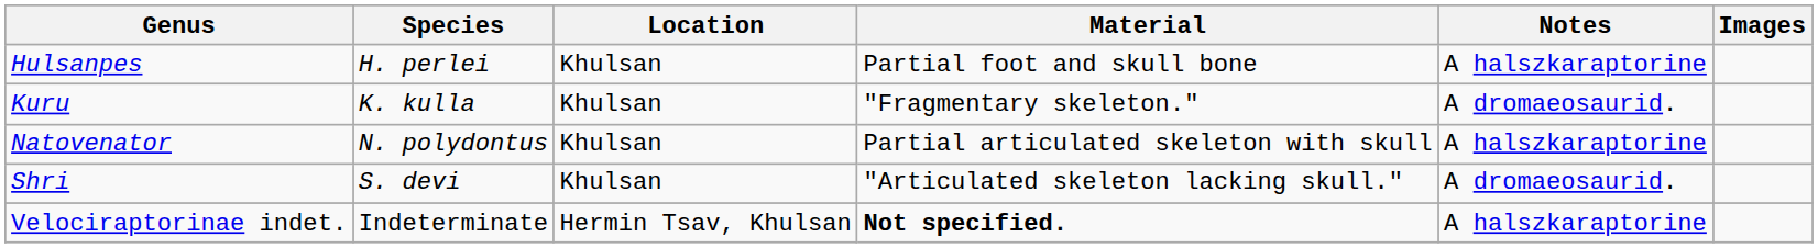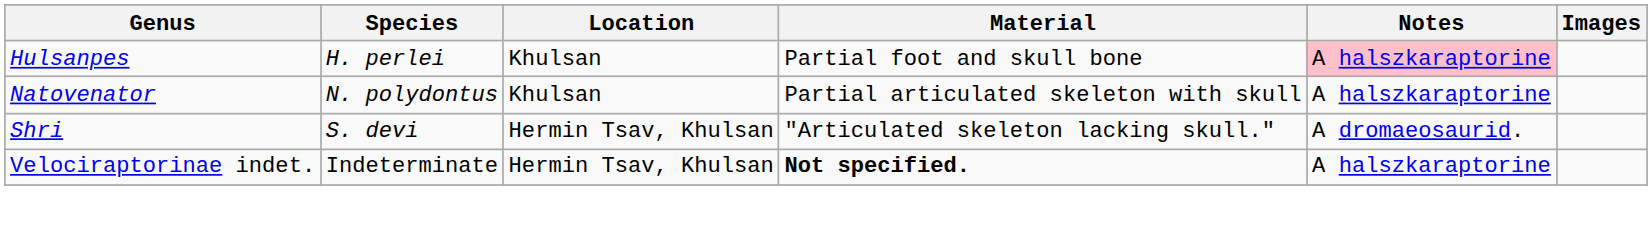 <table class="wikitable sortable">
 <tr>
 <th>Genus</th>
 <th>Species</th>
 <th>Location</th>
 <th>Material</th>
 <th>Notes</th>
 <th>Images</th>
 </tr>
 <tr>
 <td><em><a href='#'>Hulsanpes</a></em></td>
 <td><em>H. perlei</em></td>
 <td>Khulsan</td>
 <td>Partial foot and skull bone</td>
-<td>A <a href='#'>halszkaraptorine</a></td>
-<td></td>
-</tr>
-<tr>
-<td><em><a href='#'>Kuru</a></em></td>
-<td><em>K. kulla</em></td>
-<td>Khulsan</td>
-<td>"Fragmentary skeleton."</td>
-<td>A <a href='#'>dromaeosaurid</a>.</td>
+<td style="background: pink;">A <a href='#'>halszkaraptorine</a></td>
 <td></td>
 </tr>
 <tr>
 <td><em><a href='#'>Natovenator</a></em></td>
 <td><em>N. polydontus</em></td>
 <td>Khulsan</td>
 <td>Partial articulated skeleton with skull</td>
 <td>A <a href='#'>halszkaraptorine</a></td>
 <td></td>
 </tr>
 <tr>
 <td><a href='#'><em>Shri</em></a></td>
 <td><em>S. devi</em></td>
-<td>Khulsan</td>
+<td>Hermin Tsav, Khulsan</td>
 <td>"Articulated skeleton lacking skull."</td>
 <td>A <a href='#'>dromaeosaurid</a>.</td>
 <td></td>
 </tr>
 <tr>
 <td><a href='#'>Velociraptorinae</a> indet.</td>
 <td>Indeterminate</td>
 <td>Hermin Tsav, Khulsan</td>
 <td><strong>Not specified.</strong></td>
 <td>A <a href='#'>halszkaraptorine</a></td>
 <td></td>
 </tr>
 </table>
